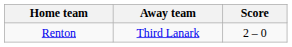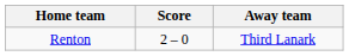 <table class="wikitable" style="text-align: center">
 <tr>
 <th width=140>Home team</th>
+<th width=80>Score</th>
 <th width=140>Away team</th>
-<th width=80>Score</th>
 </tr>
 <tr>
 <td><a href='#'>Renton</a></td>
+<td>2 – 0</td>
 <td><a href='#'>Third Lanark</a></td>
-<td>2 – 0</td>
 </tr>
 </table>
